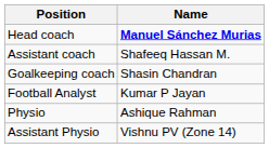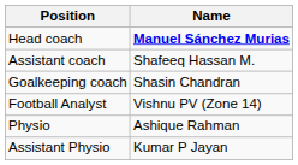 <table class="wikitable">
 <tr>
 <th>Position</th>
 <th>Name</th>
 </tr>
 <tr>
 <td>Head coach</td>
 <td><strong>  <a href='#'>Manuel Sánchez Murias</a></strong></td>
 </tr>
 <tr>
 <td>Assistant coach</td>
 <td> Shafeeq Hassan M.</td>
 </tr>
 <tr>
 <td>Goalkeeping coach</td>
 <td> Shasin Chandran</td>
 </tr>
 <tr>
 <td>Football Analyst</td>
-<td> Kumar P Jayan</td>
+<td> Vishnu PV (Zone 14)</td>
 </tr>
 <tr>
 <td>Physio</td>
 <td> Ashique Rahman</td>
 </tr>
 <tr>
 <td>Assistant Physio</td>
-<td> Vishnu PV (Zone 14)</td>
+<td> Kumar P Jayan</td>
 </tr>
 </table>
